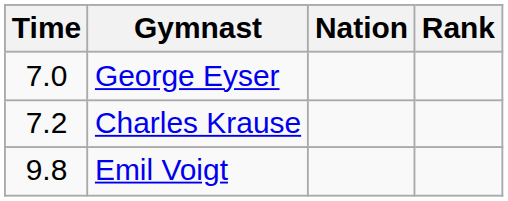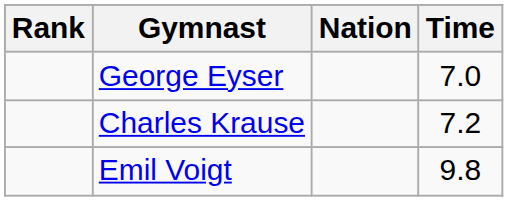 <table class="wikitable sortable" style="text-align:center">
 <tr>
-<th>Time</th>
+<th>Rank</th>
 <th>Gymnast</th>
 <th>Nation</th>
-<th>Rank</th>
+<th>Time</th>
 </tr>
 <tr>
-<td>7.0</td>
+<td></td>
 <td align=left><a href='#'>George Eyser</a></td>
 <td align=left></td>
-<td></td>
+<td>7.0</td>
 </tr>
 <tr>
-<td>7.2</td>
+<td></td>
 <td align=left><a href='#'>Charles Krause</a></td>
 <td align=left></td>
-<td></td>
+<td>7.2</td>
 </tr>
 <tr>
-<td>9.8</td>
+<td></td>
 <td align=left><a href='#'>Emil Voigt</a></td>
 <td align=left></td>
-<td></td>
+<td>9.8</td>
 </tr>
 </table>
